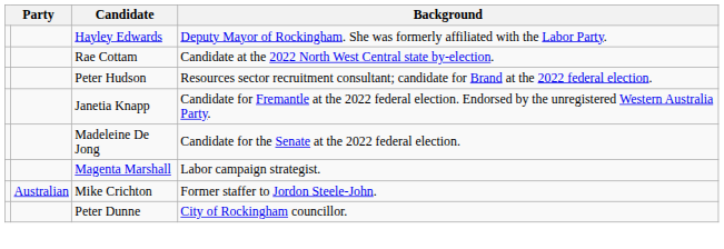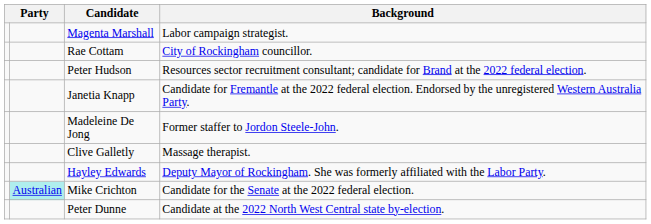 <table class="wikitable">
 <tr>
 <th colspan="2">Party</th>
 <th>Candidate</th>
 <th>Background</th>
 </tr>
 <tr>
 <td></td>
 <td></td>
-<td><a href='#'>Hayley Edwards</a></td>
-<td><a href='#'>Deputy Mayor of Rockingham</a>. She was formerly affiliated with the <a href='#'>Labor Party</a>.</td>
+<td><a href='#'>Magenta Marshall</a></td>
+<td>Labor campaign strategist.</td>
 </tr>
 <tr>
 <td></td>
 <td></td>
 <td>Rae Cottam</td>
-<td>Candidate at the <a href='#'>2022 North West Central state by-election</a>.</td>
+<td><a href='#'>City of Rockingham</a> councillor.</td>
 </tr>
 <tr>
 <td></td>
 <td></td>
 <td>Peter Hudson</td>
 <td>Resources sector recruitment consultant; candidate for <a href='#'>Brand</a> at the <a href='#'>2022 federal election</a>.</td>
 </tr>
 <tr>
 <td></td>
 <td></td>
 <td>Janetia Knapp</td>
 <td>Candidate for <a href='#'>Fremantle</a> at the 2022 federal election. Endorsed by the unregistered <a href='#'>Western Australia Party</a>.</td>
 </tr>
 <tr>
 <td></td>
 <td></td>
 <td>Madeleine De Jong</td>
+<td>Former staffer to <a href='#'>Jordon Steele-John</a>.</td>
+</tr>
+<tr>
+<td></td>
+<td></td>
+<td>Clive Galletly</td>
+<td>Massage therapist.</td>
+</tr>
+<tr>
+<td></td>
+<td></td>
+<td><a href='#'>Hayley Edwards</a></td>
+<td><a href='#'>Deputy Mayor of Rockingham</a>. She was formerly affiliated with the <a href='#'>Labor Party</a>.</td>
+</tr>
+<tr>
+<td></td>
+<td style="background: paleturquoise;"><a href='#'>Australian</a> </td>
+<td>Mike Crichton</td>
 <td>Candidate for the <a href='#'>Senate</a> at the 2022 federal election.</td>
 </tr>
 <tr>
 <td></td>
 <td></td>
-<td><a href='#'>Magenta Marshall</a></td>
-<td>Labor campaign strategist.</td>
-</tr>
-<tr>
-<td></td>
-<td><a href='#'>Australian</a> </td>
-<td>Mike Crichton</td>
-<td>Former staffer to <a href='#'>Jordon Steele-John</a>.</td>
-</tr>
-<tr>
-<td></td>
-<td></td>
 <td>Peter Dunne</td>
-<td><a href='#'>City of Rockingham</a> councillor.</td>
+<td>Candidate at the <a href='#'>2022 North West Central state by-election</a>.</td>
 </tr>
 </table>
